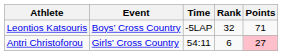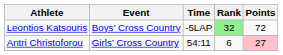 <table class="wikitable" border="1" style="font-size:90%">
 <tr>
 <th>Athlete</th>
 <th>Event</th>
 <th>Time</th>
 <th>Rank</th>
 <th>Points</th>
 </tr>
 <tr>
 <td><a href='#'>Leontios Katsouris</a></td>
 <td><a href='#'>Boys’ Cross Country</a></td>
 <td align=center>-5LAP</td>
-<td align=center>32</td>
-<td align=center>71</td>
+<td align=center style="background: lightgreen;">32</td>
+<td align=center>72</td>
 </tr>
 <tr>
 <td><a href='#'>Antri Christoforou</a></td>
 <td><a href='#'>Girls’ Cross Country</a></td>
 <td align=center>54:11</td>
 <td align=center>6</td>
 <td align=center style="background: pink;">27</td>
 </tr>
 </table>
